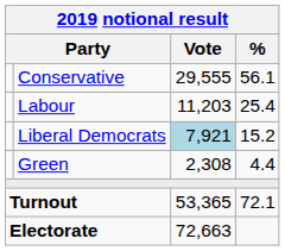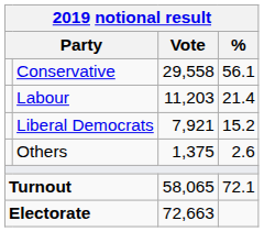 <table class="wikitable">
 <tr>
 <th colspan="4"><a href='#'>2019</a> <a href='#'>notional result</a></th>
 </tr>
 <tr>
 <th bgcolor="#DDDDFF" width="130px" colspan="2">Party</th>
 <th bgcolor="#DDDDFF" width="50px">Vote</th>
 <th bgcolor="#DDDDFF" width="30px">%</th>
 </tr>
 <tr>
 <td></td>
 <td><a href='#'>Conservative</a></td>
-<td align=right>29,555</td>
+<td align=right>29,558</td>
 <td align=right>56.1</td>
 </tr>
 <tr>
 <td></td>
 <td><a href='#'>Labour</a></td>
 <td align=right>11,203</td>
-<td align=right>25.4</td>
+<td align=right>21.4</td>
 </tr>
 <tr>
 <td></td>
 <td><a href='#'>Liberal Democrats</a></td>
-<td align=right style="background: lightblue;">7,921</td>
+<td align=right>7,921</td>
 <td align=right>15.2</td>
 </tr>
 <tr>
 <td></td>
-<td><a href='#'>Green</a></td>
-<td align=right>2,308</td>
-<td align=right>4.4</td>
+<td>Others</td>
+<td align=right>1,375</td>
+<td align=right>2.6</td>
 </tr>
 <tr>
 <td colspan="4" bgcolor="#EAECF0"></td>
 </tr>
 <tr>
 <td colspan="2"><strong>Turnout</strong></td>
-<td align=right>53,365</td>
+<td align=right>58,065</td>
 <td align=right>72.1</td>
 </tr>
 <tr>
 <td colspan="2"><strong>Electorate</strong></td>
 <td align=right>72,663</td>
 </tr>
 </table>
